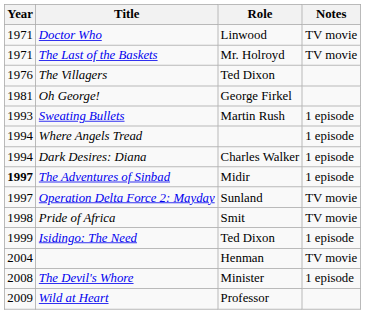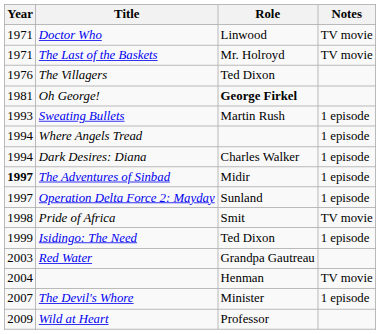 <table class="wikitable">
 <tr>
 <th>Year</th>
 <th>Title</th>
 <th>Role</th>
 <th>Notes</th>
 </tr>
 <tr>
 <td>1971</td>
 <td><em><a href='#'>Doctor Who</a></em></td>
 <td>Linwood</td>
 <td>TV movie</td>
 </tr>
 <tr>
 <td>1971</td>
 <td><em><a href='#'>The Last of the Baskets</a></em></td>
 <td>Mr. Holroyd</td>
 <td>TV movie</td>
 </tr>
 <tr>
 <td>1976</td>
 <td><em>The Villagers</em></td>
 <td>Ted Dixon</td>
 <td></td>
 </tr>
 <tr>
 <td>1981</td>
 <td><em>Oh George!</em></td>
-<td>George Firkel</td>
+<td><strong>George Firkel</strong></td>
 <td></td>
 </tr>
 <tr>
 <td>1993</td>
 <td><em><a href='#'>Sweating Bullets</a></em></td>
 <td>Martin Rush</td>
 <td>1 episode</td>
 </tr>
 <tr>
 <td>1994</td>
 <td><em>Where Angels Tread</em></td>
 <td></td>
 <td>1 episode</td>
 </tr>
 <tr>
 <td>1994</td>
 <td><em>Dark Desires: Diana</em></td>
 <td>Charles Walker</td>
 <td>1 episode</td>
 </tr>
 <tr>
 <td><strong>1997</strong></td>
 <td><em><a href='#'>The Adventures of Sinbad</a></em></td>
 <td>Midir</td>
 <td>1 episode</td>
 </tr>
 <tr>
 <td>1997</td>
 <td><em><a href='#'>Operation Delta Force 2: Mayday</a></em></td>
 <td>Sunland</td>
-<td>TV movie</td>
+<td>1 episode</td>
 </tr>
 <tr>
 <td>1998</td>
 <td><em>Pride of Africa</em></td>
 <td>Smit</td>
 <td>TV movie</td>
 </tr>
 <tr>
 <td>1999</td>
 <td><em><a href='#'>Isidingo: The Need</a></em></td>
 <td>Ted Dixon</td>
 <td>1 episode</td>
 </tr>
 <tr>
+<td>2003</td>
+<td><em><a href='#'>Red Water</a></em></td>
+<td>Grandpa Gautreau</td>
+<td></td>
+</tr>
+<tr>
 <td>2004</td>
 <td><em></em></td>
 <td>Henman</td>
 <td>TV movie</td>
 </tr>
 <tr>
-<td>2008</td>
+<td>2007</td>
 <td><em><a href='#'>The Devil's Whore</a></em></td>
 <td>Minister</td>
 <td>1 episode</td>
 </tr>
 <tr>
 <td>2009</td>
 <td><em><a href='#'>Wild at Heart</a></em></td>
 <td>Professor</td>
 <td></td>
 </tr>
 </table>
